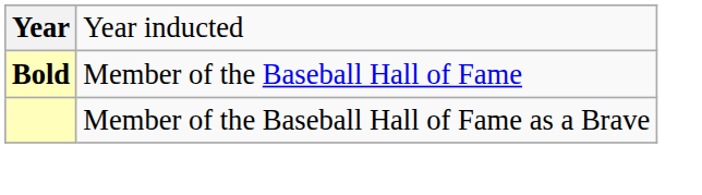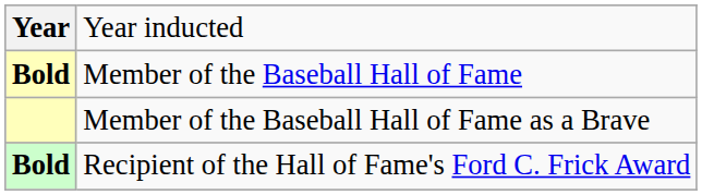 <table class="wikitable">
 <tr>
 <th scope="row">Year</th>
 <td>Year inducted</td>
 </tr>
 <tr>
 <th scope="row" style="background:#ffb;"><strong>Bold</strong></th>
 <td>Member of the <a href='#'>Baseball Hall of Fame</a></td>
 </tr>
 <tr>
 <th scope="row" style="background:#ffb;"></th>
 <td>Member of the Baseball Hall of Fame as a Brave</td>
 </tr>
+<tr>
+<th scope="row" style="background:#cfc;"><strong>Bold</strong></th>
+<td>Recipient of the Hall of Fame's <a href='#'>Ford C. Frick Award</a></td>
+</tr>
 </table>
